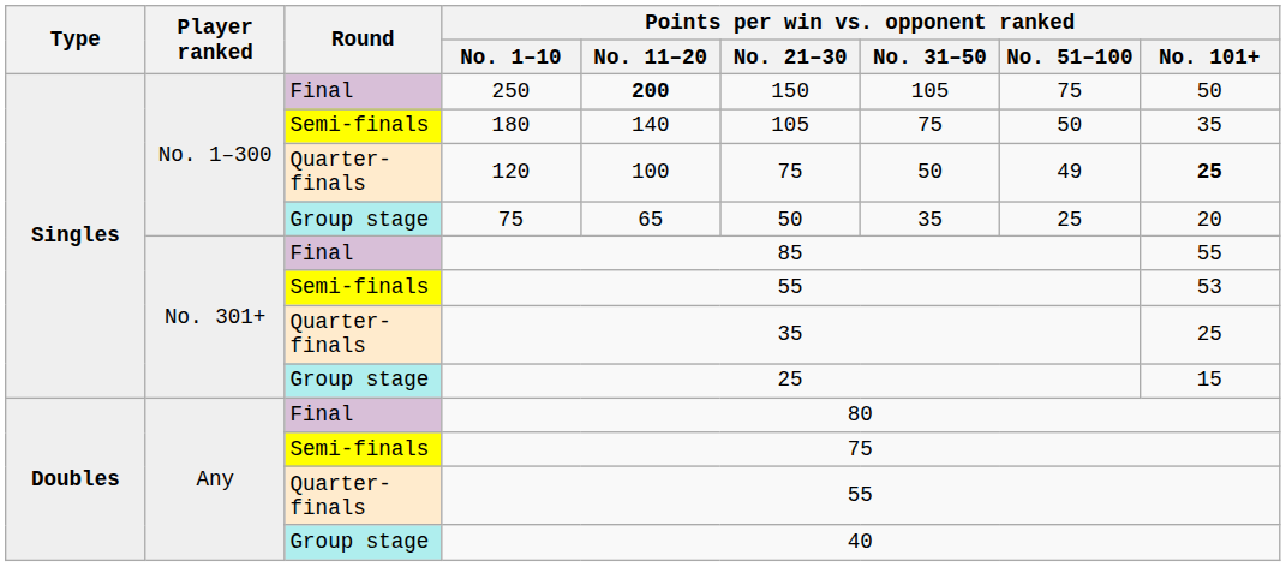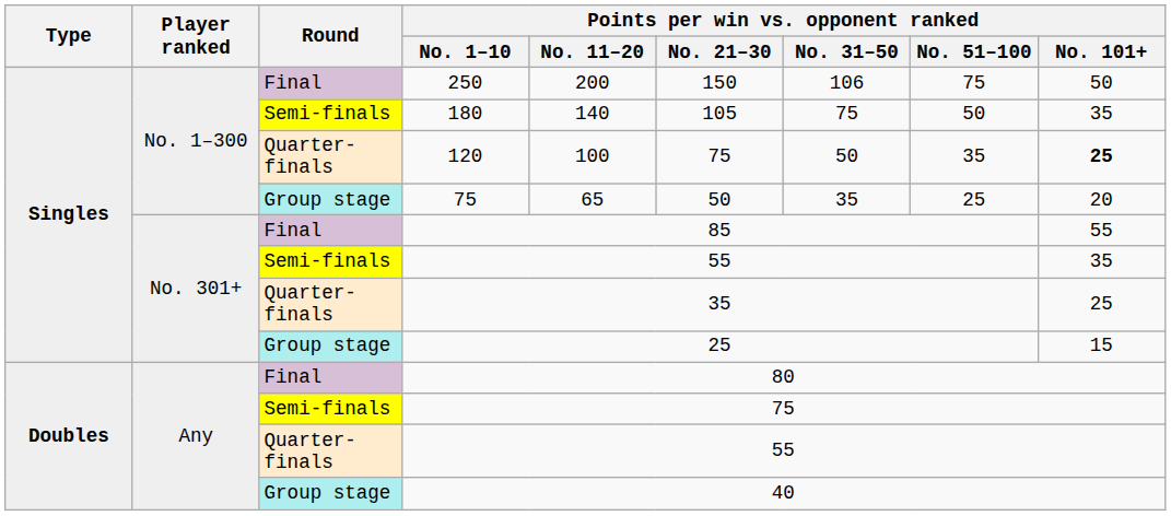 <table class="wikitable nowrap" style=text-align:center;>
 <tr>
 <th width=80 rowspan=2>Type</th>
 <th width=80 rowspan=2>Player <br> ranked</th>
 <th width=90 rowspan=2>Round</th>
 <th colspan=6>Points per win vs. opponent ranked</th>
 </tr>
 <tr>
 <th width=80>No. 1–10</th>
 <th width=80>No. 11–20</th>
 <th width=80>No. 21–30</th>
 <th width=80>No. 31–50</th>
 <th width=80>No. 51–100</th>
 <th width=80>No. 101+</th>
 </tr>
 <tr>
 <td bgcolor=efefef rowspan=8><strong>Singles</strong></td>
 <td bgcolor=efefef rowspan=4>No. 1–300</td>
 <td bgcolor=thistle align=left>Final</td>
 <td>250</td>
-<td><strong>200</strong></td>
+<td>200</td>
 <td>150</td>
-<td>105</td>
+<td>106</td>
 <td>75</td>
 <td>50</td>
 </tr>
 <tr>
 <td bgcolor=yellow align=left>Semi-finals</td>
 <td>180</td>
 <td>140</td>
 <td>105</td>
 <td>75</td>
 <td>50</td>
 <td>35</td>
 </tr>
 <tr>
 <td bgcolor=ffebcd align=left>Quarter-finals</td>
 <td>120</td>
 <td>100</td>
 <td>75</td>
 <td>50</td>
-<td>49</td>
+<td>35</td>
 <td><strong>25</strong></td>
 </tr>
 <tr>
 <td bgcolor=afeeee align=left>Group stage</td>
 <td>75</td>
 <td>65</td>
 <td>50</td>
 <td>35</td>
 <td>25</td>
 <td>20</td>
 </tr>
 <tr>
 <td bgcolor=efefef rowspan=4>No. 301+</td>
 <td bgcolor=thistle align=left>Final</td>
 <td colspan=5>85</td>
 <td>55</td>
 </tr>
 <tr>
 <td bgcolor=yellow align=left>Semi-finals</td>
 <td colspan=5>55</td>
-<td>53</td>
+<td>35</td>
 </tr>
 <tr>
 <td bgcolor=ffebcd align=left>Quarter-finals</td>
 <td colspan=5>35</td>
 <td>25</td>
 </tr>
 <tr>
 <td bgcolor=afeeee align=left>Group stage</td>
 <td colspan=5>25</td>
 <td>15</td>
 </tr>
 <tr>
 <td bgcolor=efefef rowspan=4><strong>Doubles</strong></td>
 <td bgcolor=efefef rowspan=4>Any</td>
 <td bgcolor=thistle align=left>Final</td>
 <td colspan=6>80</td>
 </tr>
 <tr>
 <td bgcolor=yellow align=left>Semi-finals</td>
 <td colspan=6>75</td>
 </tr>
 <tr>
 <td bgcolor=ffebcd align=left>Quarter-finals</td>
 <td colspan=6>55</td>
 </tr>
 <tr>
 <td bgcolor=afeeee align=left>Group stage</td>
 <td colspan=6>40</td>
 </tr>
 </table>
